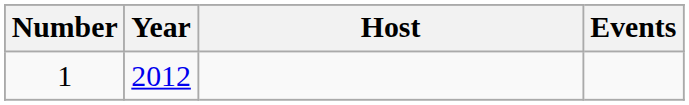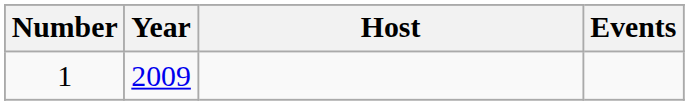 <table class="wikitable">
 <tr>
 <th width=20>Number</th>
 <th width=20>Year</th>
 <th width=200>Host</th>
 <th width=20>Events</th>
 </tr>
 <tr>
 <td align=center>1</td>
-<td><a href='#'>2012</a></td>
+<td><a href='#'>2009</a></td>
 <td></td>
 <td align=center></td>
 </tr>
 </table>
